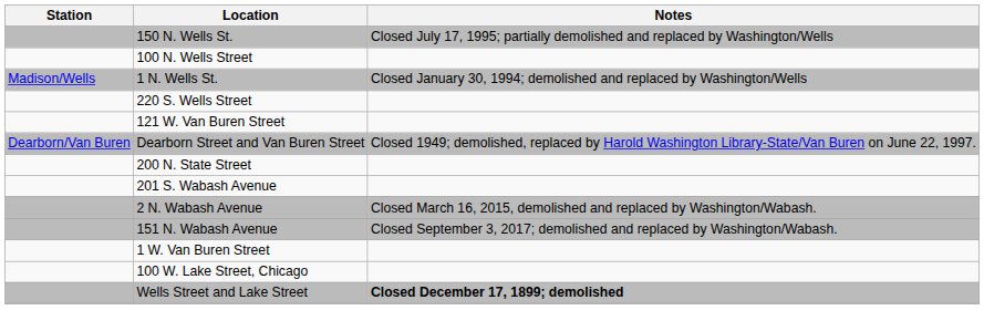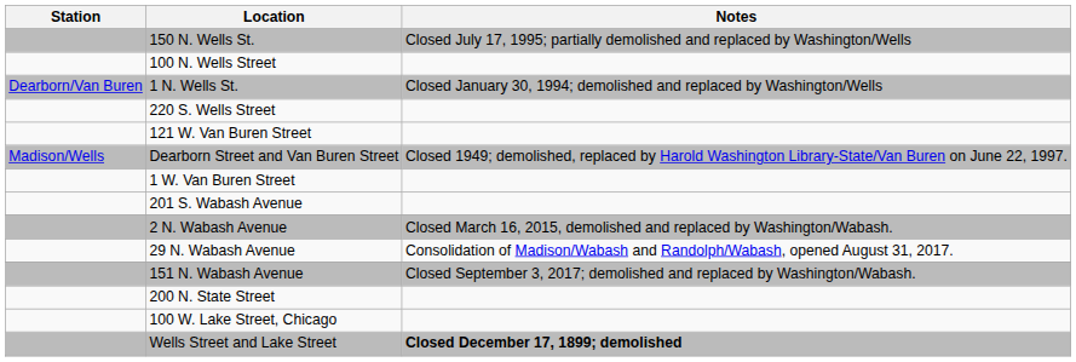 <table border=1 align=center class=wikitable>
 <tr>
 <th>Station</th>
 <th>Location</th>
 <th>Notes</th>
 </tr>
 <tr style="background-color: #bbb">
 <td></td>
 <td>150 N. Wells St.</td>
 <td>Closed July 17, 1995; partially demolished and replaced by Washington/Wells</td>
 </tr>
 <tr>
 <td> </td>
 <td>100 N. Wells Street</td>
 <td></td>
 </tr>
 <tr style="background-color: #bbb">
-<td><a href='#'>Madison/Wells</a></td>
+<td><a href='#'>Dearborn/Van Buren</a></td>
 <td>1 N. Wells St.</td>
 <td>Closed January 30, 1994; demolished and replaced by Washington/Wells</td>
 </tr>
 <tr>
 <td> </td>
 <td>220 S. Wells Street</td>
 <td></td>
 </tr>
 <tr>
 <td> </td>
 <td>121 W. Van Buren Street</td>
 <td></td>
 </tr>
 <tr style="background-color: #bbb">
-<td><a href='#'>Dearborn/Van Buren</a></td>
+<td><a href='#'>Madison/Wells</a></td>
 <td>Dearborn Street and Van Buren Street</td>
 <td>Closed 1949; demolished, replaced by <a href='#'>Harold Washington Library-State/Van Buren</a> on June 22, 1997.</td>
 </tr>
 <tr>
-<td></td>
-<td>200 N. State Street</td>
+<td> </td>
+<td>1 W. Van Buren Street</td>
 <td></td>
 </tr>
 <tr>
 <td></td>
 <td>201 S. Wabash Avenue</td>
 <td></td>
 </tr>
 <tr>
 </tr>
 <tr style= "background-color: #bbb">
 <td></td>
 <td>2 N. Wabash Avenue</td>
 <td>Closed March 16, 2015, demolished and replaced by Washington/Wabash.</td>
 </tr>
 <tr>
+<td> </td>
+<td>29 N. Wabash Avenue</td>
+<td>Consolidation of <a href='#'>Madison/Wabash</a> and <a href='#'>Randolph/Wabash</a>, opened August 31, 2017.</td>
+</tr>
+<tr>
 </tr>
 <tr style="background-color: #bbb">
 <td></td>
 <td>151 N. Wabash Avenue</td>
 <td>Closed September 3, 2017; demolished and replaced by Washington/Wabash.</td>
 </tr>
 <tr>
-<td> </td>
-<td>1 W. Van Buren Street</td>
+<td></td>
+<td>200 N. State Street</td>
 <td></td>
 </tr>
 <tr>
 <td> </td>
 <td>100 W. Lake Street, Chicago</td>
 <td></td>
 </tr>
 <tr style="background-color: #bbb">
 <td></td>
 <td>Wells Street and Lake Street</td>
 <td><strong>Closed December 17, 1899; demolished</strong></td>
 </tr>
 <tr>
 </tr>
 </table>
